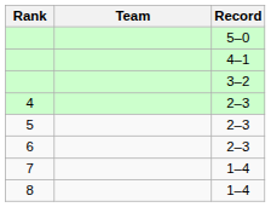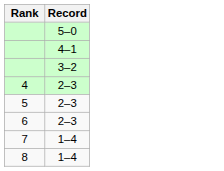 <table class="wikitable" style="text-align: center">
 <tr>
 <th width=50>Rank</th>
-<th width=175>Team</th>
 <th width=50>Record</th>
 </tr>
 <tr bgcolor=ccffcc>
 <td></td>
-<td align=left></td>
 <td>5–0</td>
 </tr>
 <tr bgcolor=ccffcc>
 <td></td>
-<td align=left></td>
 <td>4–1</td>
 </tr>
 <tr bgcolor=ccffcc>
 <td></td>
-<td align=left></td>
 <td>3–2</td>
 </tr>
 <tr bgcolor=ccffcc>
 <td>4</td>
-<td align=left></td>
 <td>2–3</td>
 </tr>
 <tr>
 <td>5</td>
-<td align=left></td>
 <td>2–3</td>
 </tr>
 <tr>
 <td>6</td>
-<td align=left></td>
 <td>2–3</td>
 </tr>
 <tr>
 <td>7</td>
-<td align=left></td>
 <td>1–4</td>
 </tr>
 <tr>
 <td>8</td>
-<td align=left></td>
 <td>1–4</td>
 </tr>
 </table>
